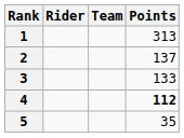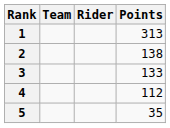 <table class="wikitable">
 <tr>
 <th scope="col">Rank</th>
+<th scope="col">Team</th>
 <th scope="col">Rider</th>
-<th scope="col">Team</th>
 <th scope="col">Points</th>
 </tr>
 <tr>
 <th scope="row">1</th>
 <td></td>
 <td></td>
 <td style="text-align:right;">313</td>
 </tr>
 <tr>
 <th scope="row">2</th>
 <td></td>
 <td></td>
-<td style="text-align:right;">137</td>
+<td style="text-align:right;">138</td>
 </tr>
 <tr>
 <th scope="row">3</th>
 <td></td>
 <td></td>
 <td style="text-align:right;">133</td>
 </tr>
 <tr>
 <th scope="row">4</th>
 <td></td>
 <td></td>
-<td style="text-align:right;"><strong>112</strong></td>
+<td style="text-align:right;">112</td>
 </tr>
 <tr>
 <th scope="row">5</th>
 <td></td>
 <td></td>
 <td style="text-align:right;">35</td>
 </tr>
 </table>
